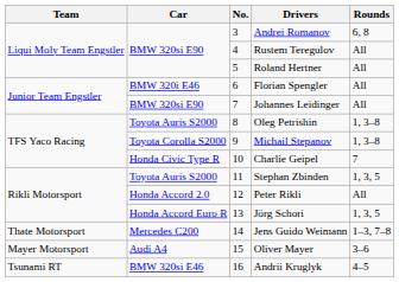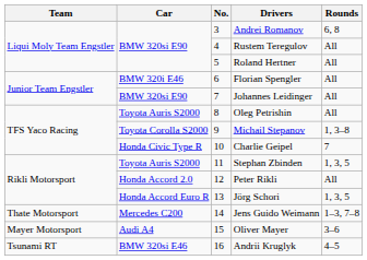 <table class="wikitable" style="font-size: 85%">
 <tr>
 <th>Team</th>
 <th>Car</th>
 <th>No.</th>
 <th>Drivers</th>
 <th>Rounds</th>
 </tr>
 <tr>
 <td rowspan=3> <a href='#'>Liqui Moly Team Engstler</a></td>
 <td rowspan=3><a href='#'>BMW 320si E90</a></td>
 <td>3</td>
 <td> <a href='#'>Andrei Romanov</a></td>
 <td>6, 8</td>
 </tr>
 <tr>
 <td>4</td>
 <td> Rustem Teregulov</td>
 <td>All</td>
 </tr>
 <tr>
 <td>5</td>
 <td> Roland Hertner</td>
 <td>All</td>
 </tr>
 <tr>
 <td rowspan=2> <a href='#'>Junior Team Engstler</a></td>
 <td><a href='#'>BMW 320i E46</a></td>
 <td>6</td>
 <td> Florian Spengler</td>
 <td>All</td>
 </tr>
 <tr>
 <td><a href='#'>BMW 320si E90</a></td>
 <td>7</td>
 <td> Johannes Leidinger</td>
 <td>All</td>
 </tr>
 <tr>
 <td rowspan=3> TFS Yaco Racing</td>
 <td><a href='#'>Toyota Auris S2000</a></td>
 <td>8</td>
 <td> Oleg Petrishin</td>
-<td>1, 3–8</td>
+<td>All</td>
 </tr>
 <tr>
 <td><a href='#'>Toyota Corolla S2000</a></td>
 <td>9</td>
 <td> <a href='#'>Michail Stepanov</a></td>
 <td>1, 3–8</td>
 </tr>
 <tr>
 <td><a href='#'>Honda Civic Type R</a></td>
 <td>10</td>
 <td> Charlie Geipel</td>
 <td>7</td>
 </tr>
 <tr>
 <td rowspan=3> Rikli Motorsport</td>
 <td><a href='#'>Toyota Auris S2000</a></td>
 <td>11</td>
 <td> Stephan Zbinden</td>
 <td>1, 3, 5</td>
 </tr>
 <tr>
 <td><a href='#'>Honda Accord 2.0</a></td>
 <td>12</td>
 <td> Peter Rikli</td>
 <td>All</td>
 </tr>
 <tr>
 <td><a href='#'>Honda Accord Euro R</a></td>
 <td>13</td>
 <td> Jörg Schori</td>
 <td>1, 3, 5</td>
 </tr>
 <tr>
 <td> Thate Motorsport</td>
 <td><a href='#'>Mercedes C200</a></td>
 <td>14</td>
 <td> Jens Guido Weimann</td>
 <td>1–3, 7–8</td>
 </tr>
 <tr>
 <td> Mayer Motorsport</td>
 <td><a href='#'>Audi A4</a></td>
 <td>15</td>
 <td> Oliver Mayer</td>
 <td>3–6</td>
 </tr>
 <tr>
 <td> Tsunami RT</td>
 <td><a href='#'>BMW 320si E46</a></td>
 <td>16</td>
 <td> Andrii Kruglyk</td>
 <td>4–5</td>
 </tr>
 </table>
